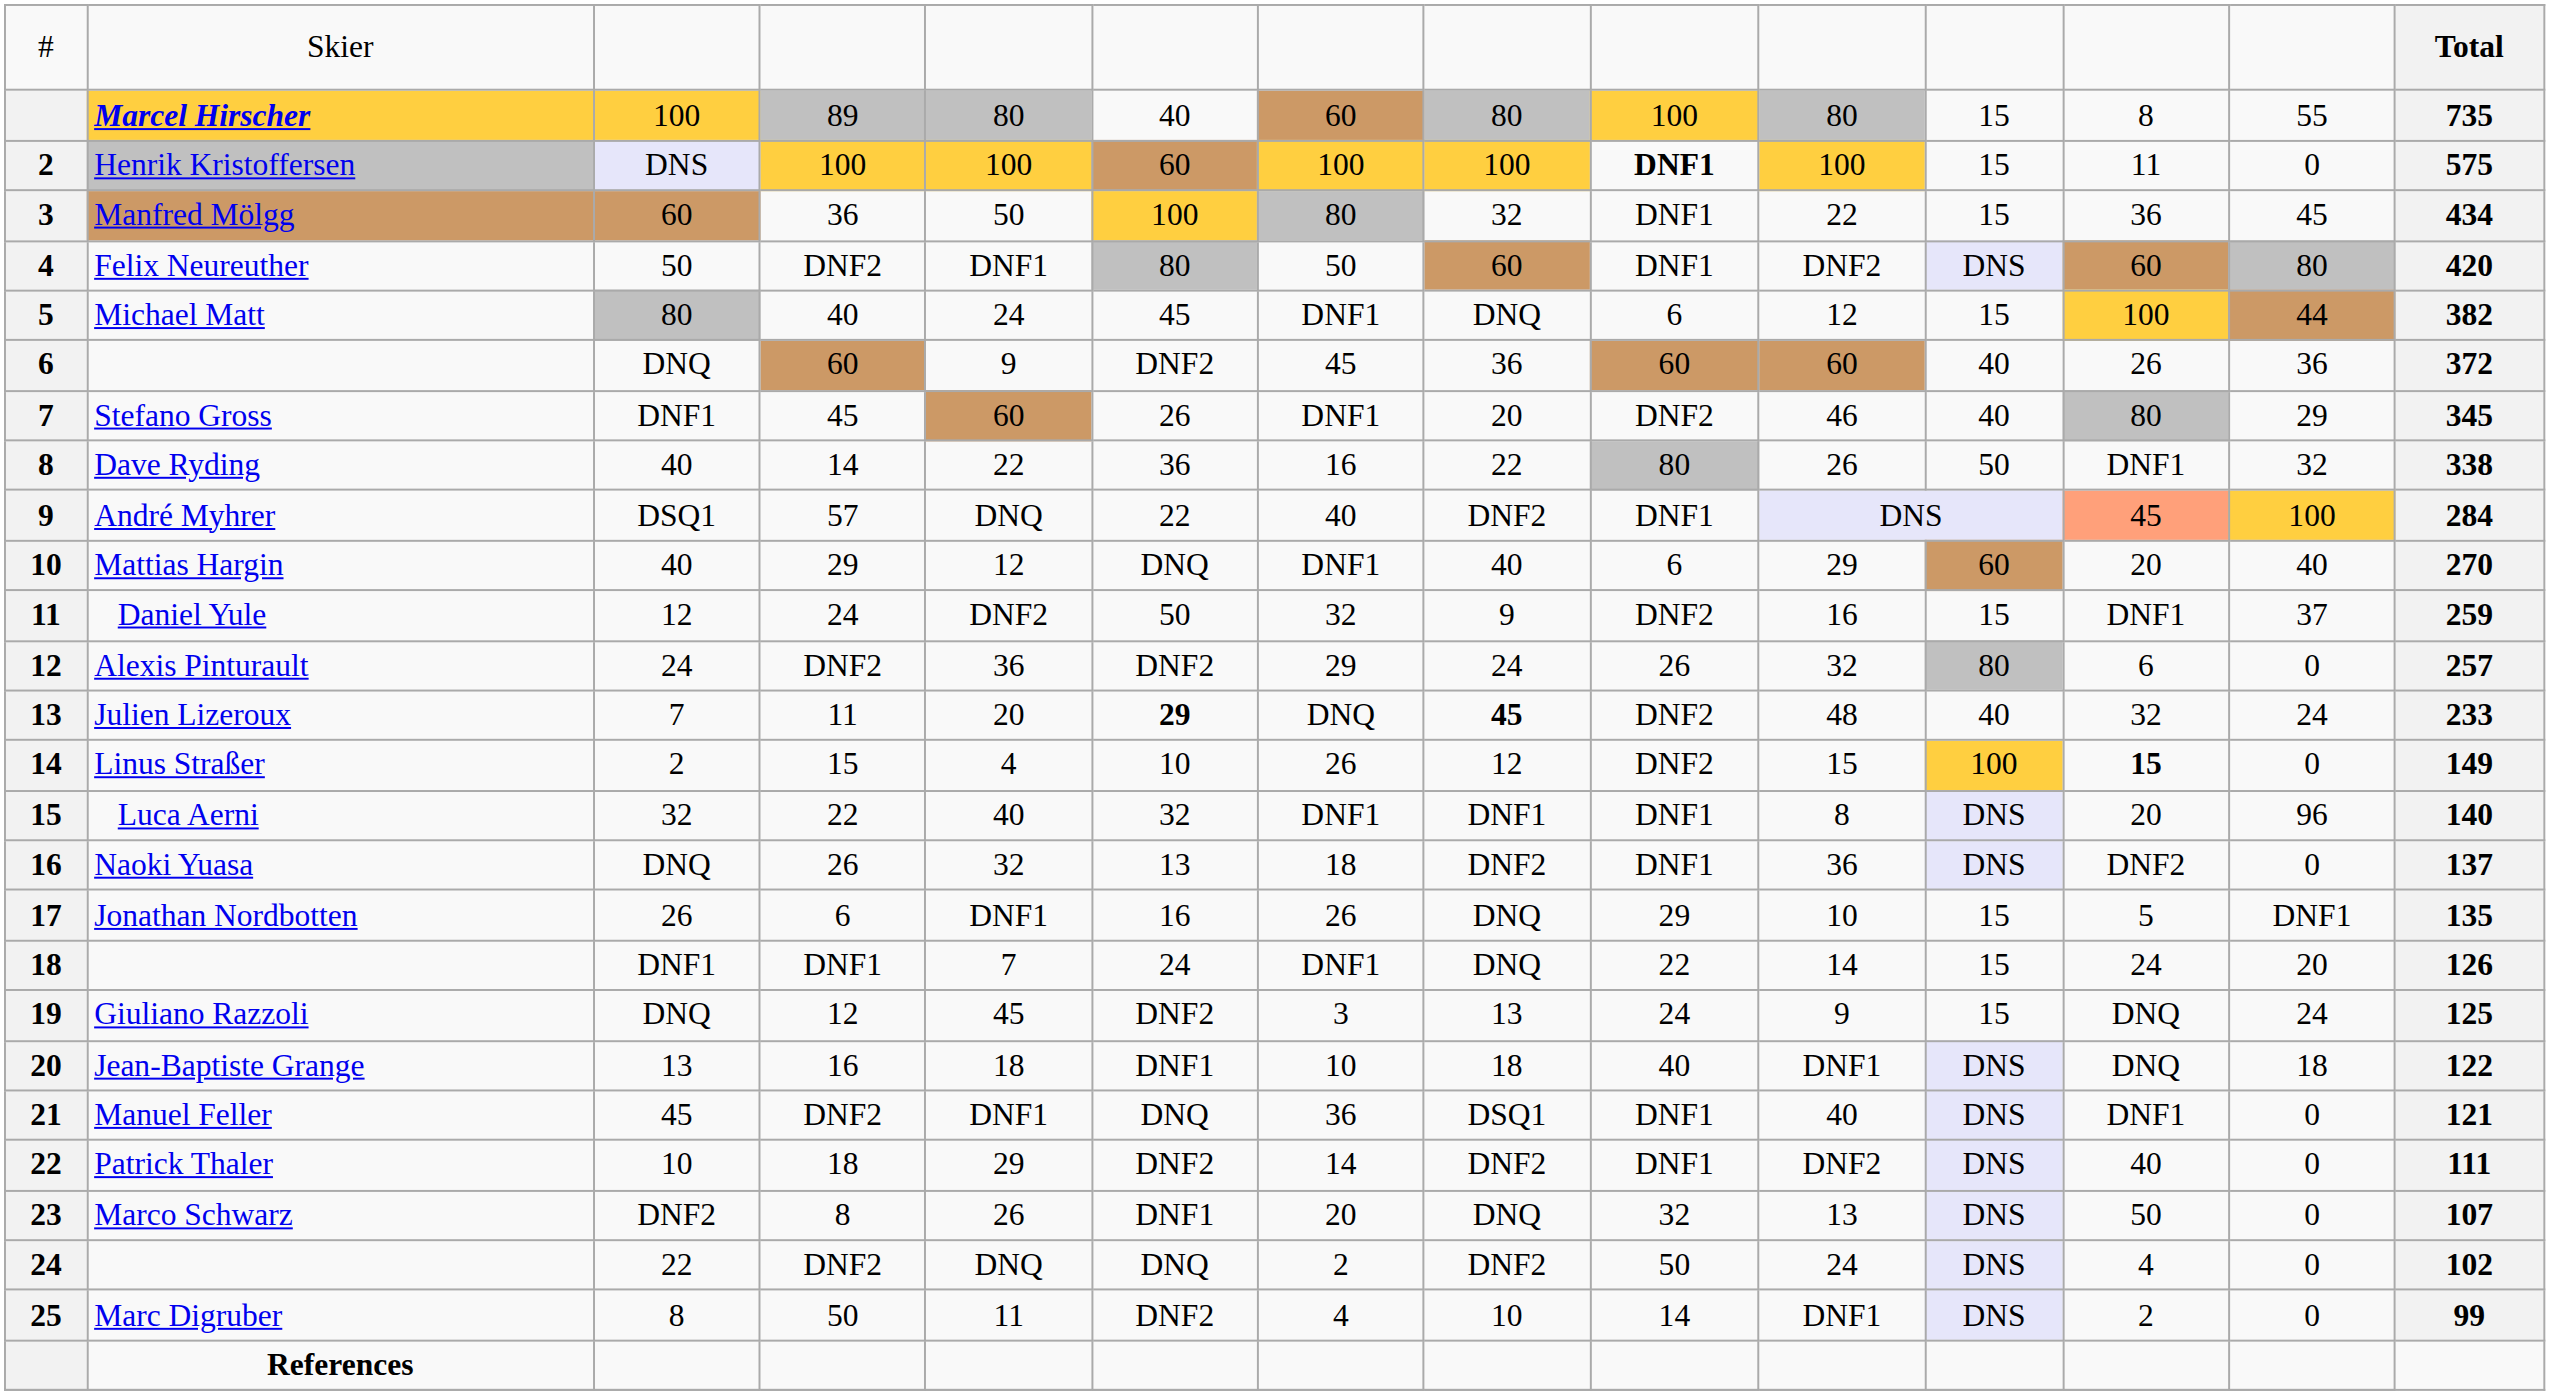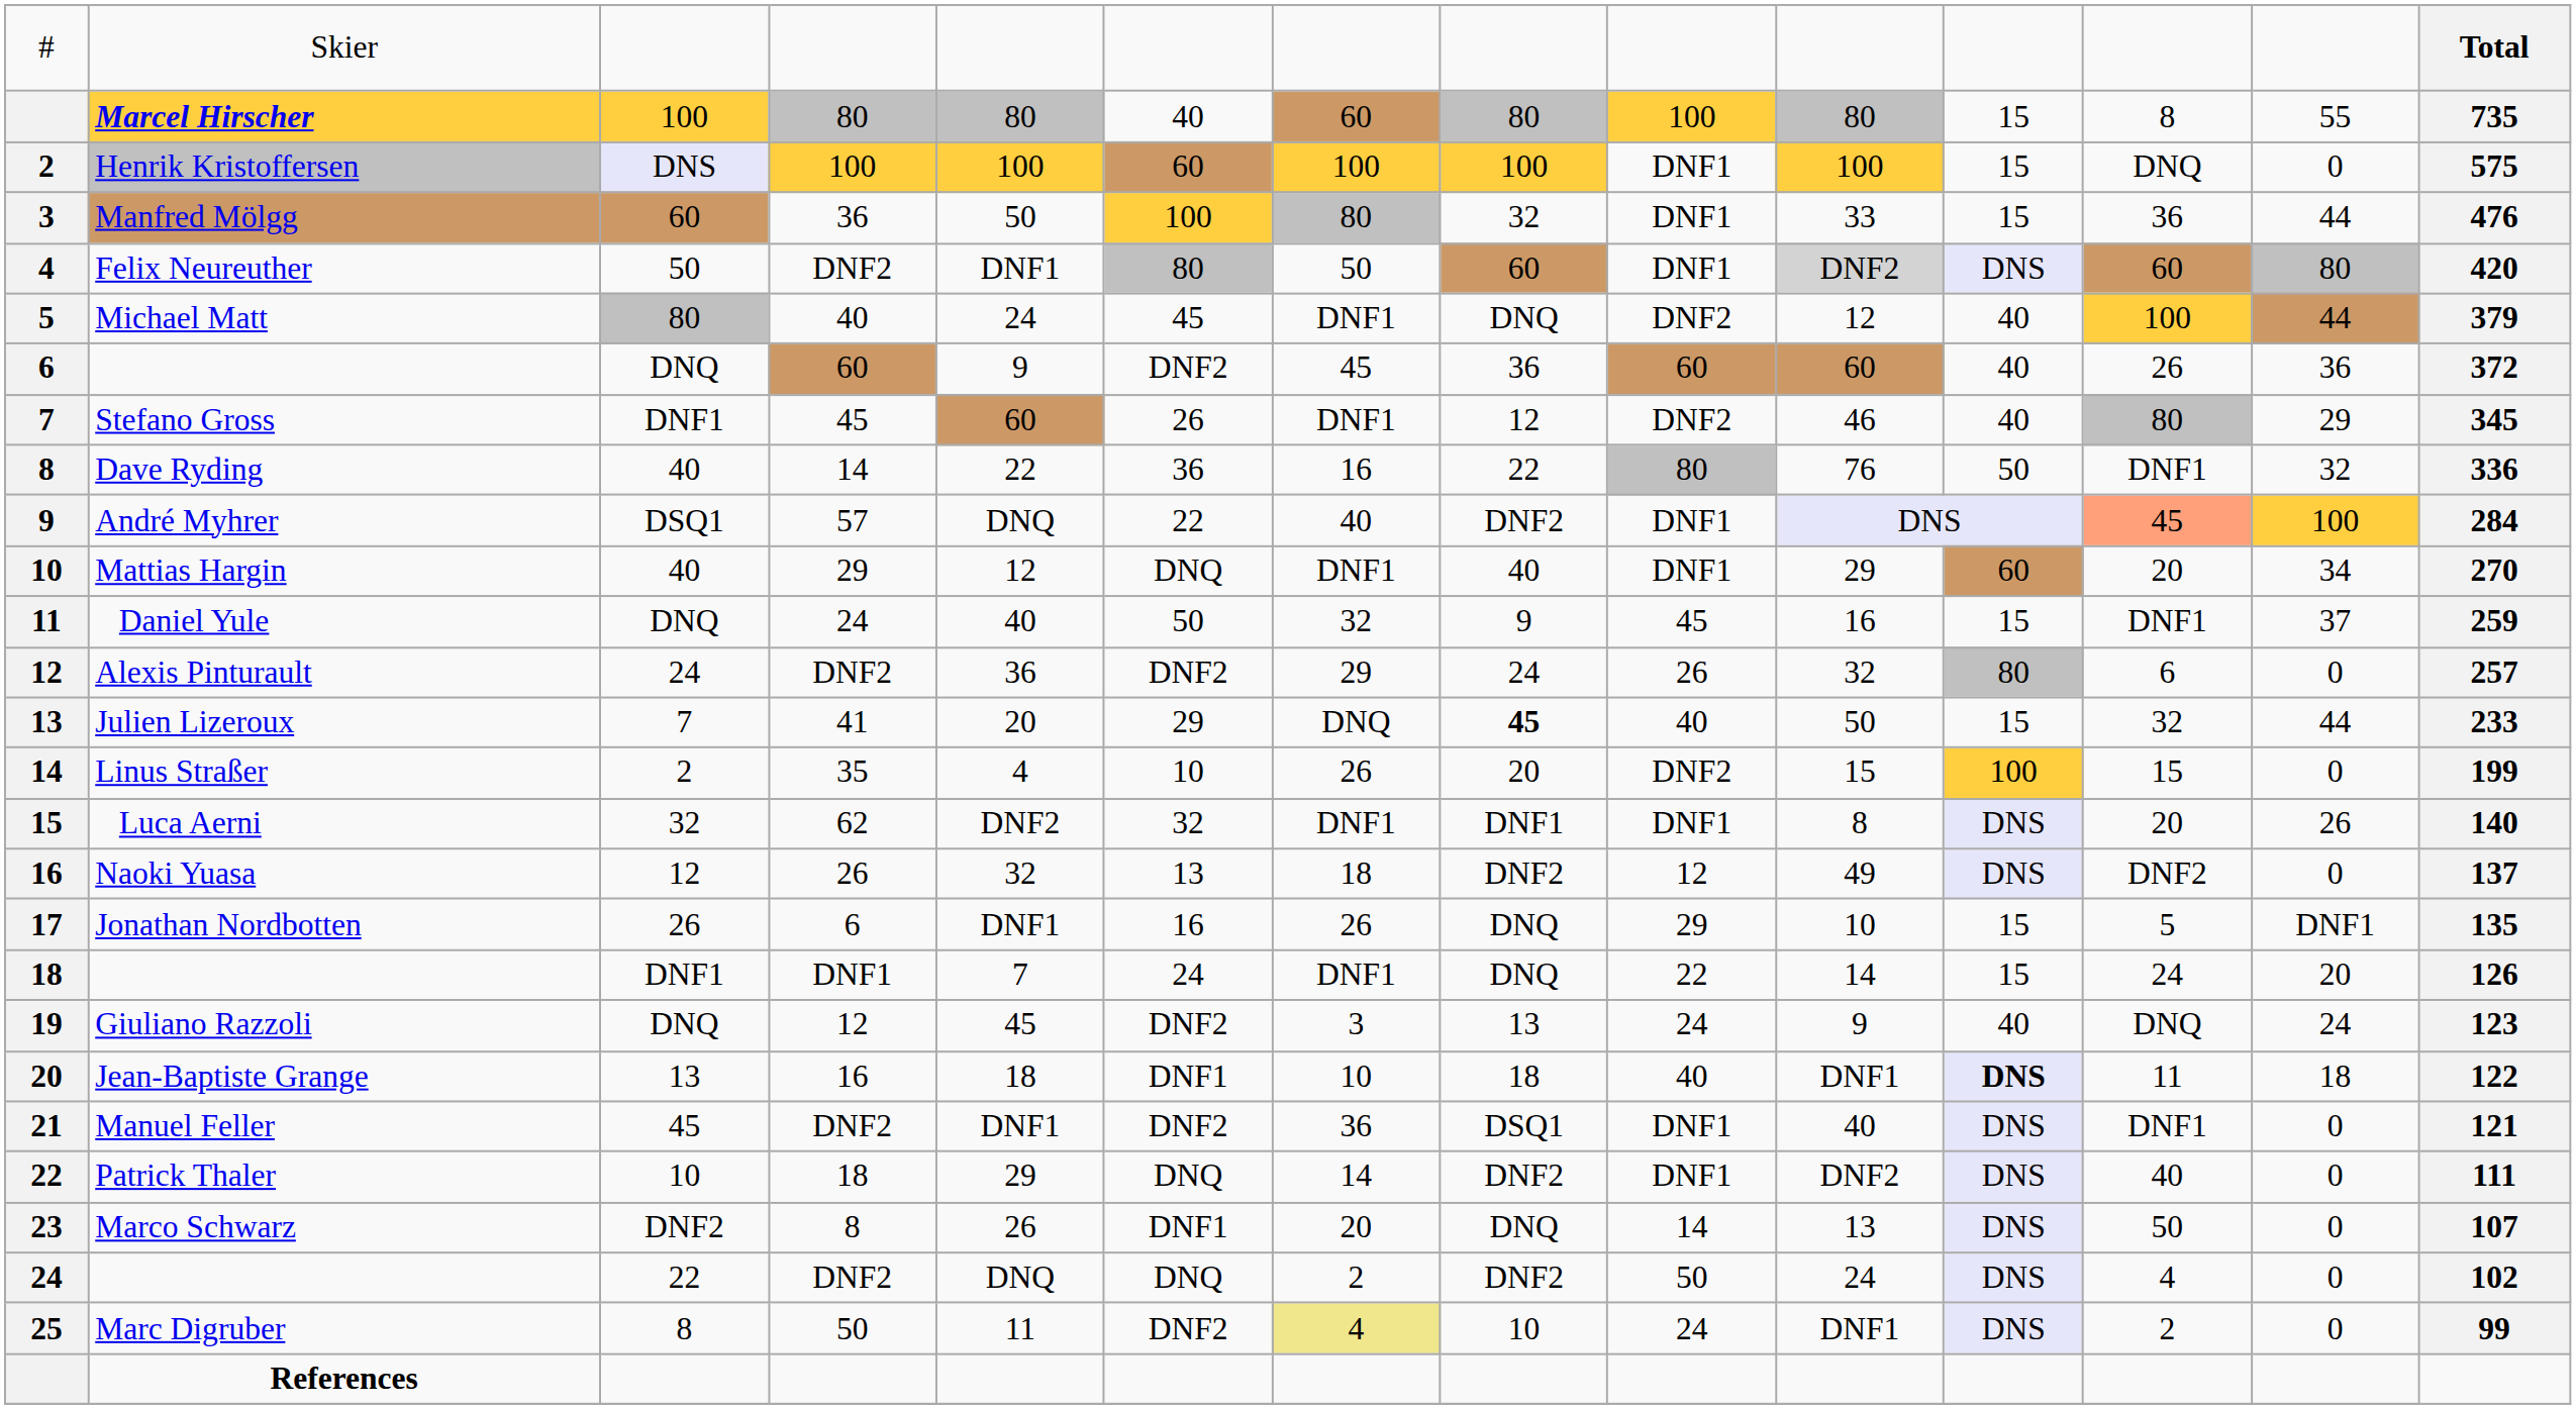 <table class="wikitable" width=65% style="font-size:100%; text-align:center;">
 <tr>
 <td>#</td>
 <td>Skier</td>
 <td><br> </td>
 <td><br> </td>
 <td><br> </td>
 <td><br> </td>
 <td><br>   </td>
 <td><br>   </td>
 <td><br> </td>
 <td><br> </td>
 <td><br> </td>
 <td><br> </td>
 <td><br> </td>
 <th>Total</th>
 </tr>
 <tr>
 <th></th>
 <td align=left bgcolor=ffcf40> <strong><em><a href='#'>Marcel Hirscher</a></em></strong></td>
 <td bgcolor=ffcf40>100</td>
-<td bgcolor=c0c0c0>89</td>
+<td bgcolor=c0c0c0>80</td>
 <td bgcolor=c0c0c0>80</td>
 <td>40</td>
 <td bgcolor=cc9966>60</td>
 <td bgcolor=c0c0c0>80</td>
 <td bgcolor=ffcf40>100</td>
 <td bgcolor=c0c0c0>80</td>
 <td>15</td>
 <td>8</td>
 <td>55</td>
 <th>735</th>
 </tr>
 <tr>
 <th>2</th>
 <td align=left bgcolor=c0c0c0> <a href='#'>Henrik Kristoffersen</a></td>
 <td bgcolor=lavender>DNS</td>
 <td bgcolor=ffcf40>100</td>
 <td bgcolor=ffcf40>100</td>
 <td bgcolor=cc9966>60</td>
 <td bgcolor=ffcf40>100</td>
 <td bgcolor=ffcf40>100</td>
-<td><strong>DNF1</strong></td>
+<td>DNF1</td>
 <td bgcolor=ffcf40>100</td>
 <td>15</td>
-<td>11</td>
+<td>DNQ</td>
 <td>0</td>
 <th>575</th>
 </tr>
 <tr>
 <th>3</th>
 <td align=left bgcolor=cc9966> <a href='#'>Manfred Mölgg</a></td>
 <td bgcolor=cc9966>60</td>
 <td>36</td>
 <td>50</td>
 <td bgcolor=ffcf40>100</td>
 <td bgcolor=c0c0c0>80</td>
 <td>32</td>
 <td>DNF1</td>
-<td>22</td>
+<td>33</td>
 <td>15</td>
 <td>36</td>
-<td>45</td>
-<th>434</th>
+<td>44</td>
+<th>476</th>
 </tr>
 <tr>
 <th>4</th>
 <td align=left> <a href='#'>Felix Neureuther</a></td>
 <td>50</td>
 <td>DNF2</td>
 <td>DNF1</td>
 <td bgcolor=c0c0c0>80</td>
 <td>50</td>
 <td bgcolor=cc9966>60</td>
 <td>DNF1</td>
-<td>DNF2</td>
+<td style="background: lightgrey;">DNF2</td>
 <td bgcolor=lavender>DNS</td>
 <td bgcolor=cc9966>60</td>
 <td bgcolor=c0c0c0>80</td>
 <th>420</th>
 </tr>
 <tr>
 <th>5</th>
 <td align=left> <a href='#'>Michael Matt</a></td>
 <td bgcolor=c0c0c0>80</td>
 <td>40</td>
 <td>24</td>
 <td>45</td>
 <td>DNF1</td>
 <td>DNQ</td>
-<td>6</td>
+<td>DNF2</td>
 <td>12</td>
-<td>15</td>
+<td>40</td>
 <td bgcolor=ffcf40>100</td>
 <td bgcolor=cc9966>44</td>
-<th>382</th>
+<th>379</th>
 </tr>
 <tr>
 <th>6</th>
 <td align=left></td>
 <td>DNQ</td>
 <td bgcolor=cc9966>60</td>
 <td>9</td>
 <td>DNF2</td>
 <td>45</td>
 <td>36</td>
 <td bgcolor=cc9966>60</td>
 <td bgcolor=cc9966>60</td>
 <td>40</td>
 <td>26</td>
 <td>36</td>
 <th>372</th>
 </tr>
 <tr>
 <th>7</th>
 <td align=left> <a href='#'>Stefano Gross</a></td>
 <td>DNF1</td>
 <td>45</td>
 <td bgcolor=cc9966>60</td>
 <td>26</td>
 <td>DNF1</td>
-<td>20</td>
+<td>12</td>
 <td>DNF2</td>
 <td>46</td>
 <td>40</td>
 <td bgcolor=c0c0c0>80</td>
 <td>29</td>
 <th>345</th>
 </tr>
 <tr>
 <th>8</th>
 <td align=left> <a href='#'>Dave Ryding</a></td>
 <td>40</td>
 <td>14</td>
 <td>22</td>
 <td>36</td>
 <td>16</td>
 <td>22</td>
 <td bgcolor=c0c0c0>80</td>
-<td>26</td>
+<td>76</td>
 <td>50</td>
 <td>DNF1</td>
 <td>32</td>
-<th>338</th>
+<th>336</th>
 </tr>
 <tr>
 <th>9</th>
 <td align=left> <a href='#'>André Myhrer</a></td>
 <td>DSQ1</td>
 <td>57</td>
 <td>DNQ</td>
 <td>22</td>
 <td>40</td>
 <td>DNF2</td>
 <td>DNF1</td>
 <td colspan=2 bgcolor=lavender>DNS</td>
 <td style="background: lightsalmon;">45</td>
 <td bgcolor=ffcf40>100</td>
 <th>284</th>
 </tr>
 <tr>
 <th>10</th>
 <td align=left> <a href='#'>Mattias Hargin</a></td>
 <td>40</td>
 <td>29</td>
 <td>12</td>
 <td>DNQ</td>
 <td>DNF1</td>
 <td>40</td>
-<td>6</td>
+<td>DNF1</td>
 <td>29</td>
 <td bgcolor=cc9966>60</td>
 <td>20</td>
-<td>40</td>
+<td>34</td>
 <th>270</th>
 </tr>
 <tr>
 <th>11</th>
 <td align=left>   <a href='#'>Daniel Yule</a></td>
-<td>12</td>
+<td>DNQ</td>
 <td>24</td>
-<td>DNF2</td>
+<td>40</td>
 <td>50</td>
 <td>32</td>
 <td>9</td>
-<td>DNF2</td>
+<td>45</td>
 <td>16</td>
 <td>15</td>
 <td>DNF1</td>
 <td>37</td>
 <th>259</th>
 </tr>
 <tr>
 <th>12</th>
 <td align=left> <a href='#'>Alexis Pinturault</a></td>
 <td>24</td>
 <td>DNF2</td>
 <td>36</td>
 <td>DNF2</td>
 <td>29</td>
 <td>24</td>
 <td>26</td>
 <td>32</td>
 <td bgcolor=c0c0c0>80</td>
 <td>6</td>
 <td>0</td>
 <th>257</th>
 </tr>
 <tr>
 <th>13</th>
 <td align=left> <a href='#'>Julien Lizeroux</a></td>
 <td>7</td>
-<td>11</td>
+<td>41</td>
 <td>20</td>
-<td><strong>29</strong></td>
+<td>29</td>
 <td>DNQ</td>
 <td><strong>45</strong></td>
-<td>DNF2</td>
-<td>48</td>
 <td>40</td>
+<td>50</td>
+<td>15</td>
 <td>32</td>
-<td>24</td>
+<td>44</td>
 <th>233</th>
 </tr>
 <tr>
 <th>14</th>
 <td align=left> <a href='#'>Linus Straßer</a></td>
 <td>2</td>
-<td>15</td>
+<td>35</td>
 <td>4</td>
 <td>10</td>
 <td>26</td>
-<td>12</td>
+<td>20</td>
 <td>DNF2</td>
 <td>15</td>
 <td bgcolor=ffcf40>100</td>
-<td><strong>15</strong></td>
+<td>15</td>
 <td>0</td>
-<th>149</th>
+<th>199</th>
 </tr>
 <tr>
 <th>15</th>
 <td align=left>   <a href='#'>Luca Aerni</a></td>
 <td>32</td>
-<td>22</td>
-<td>40</td>
+<td>62</td>
+<td>DNF2</td>
 <td>32</td>
 <td>DNF1</td>
 <td>DNF1</td>
 <td>DNF1</td>
 <td>8</td>
 <td bgcolor=lavender>DNS</td>
 <td>20</td>
-<td>96</td>
+<td>26</td>
 <th>140</th>
 </tr>
 <tr>
 <th>16</th>
 <td align=left> <a href='#'>Naoki Yuasa</a></td>
-<td>DNQ</td>
+<td>12</td>
 <td>26</td>
 <td>32</td>
 <td>13</td>
 <td>18</td>
 <td>DNF2</td>
-<td>DNF1</td>
-<td>36</td>
+<td>12</td>
+<td>49</td>
 <td bgcolor=lavender>DNS</td>
 <td>DNF2</td>
 <td>0</td>
 <th>137</th>
 </tr>
 <tr>
 <th>17</th>
 <td align=left> <a href='#'>Jonathan Nordbotten</a></td>
 <td>26</td>
 <td>6</td>
 <td>DNF1</td>
 <td>16</td>
 <td>26</td>
 <td>DNQ</td>
 <td>29</td>
 <td>10</td>
 <td>15</td>
 <td>5</td>
 <td>DNF1</td>
 <th>135</th>
 </tr>
 <tr>
 <th>18</th>
 <td align=left></td>
 <td>DNF1</td>
 <td>DNF1</td>
 <td>7</td>
 <td>24</td>
 <td>DNF1</td>
 <td>DNQ</td>
 <td>22</td>
 <td>14</td>
 <td>15</td>
 <td>24</td>
 <td>20</td>
 <th>126</th>
 </tr>
 <tr>
 <th>19</th>
 <td align=left> <a href='#'>Giuliano Razzoli</a></td>
 <td>DNQ</td>
 <td>12</td>
 <td>45</td>
 <td>DNF2</td>
 <td>3</td>
 <td>13</td>
 <td>24</td>
 <td>9</td>
-<td>15</td>
+<td>40</td>
 <td>DNQ</td>
 <td>24</td>
-<th>125</th>
+<th>123</th>
 </tr>
 <tr>
 <th>20</th>
 <td align=left> <a href='#'>Jean-Baptiste Grange</a></td>
 <td>13</td>
 <td>16</td>
 <td>18</td>
 <td>DNF1</td>
 <td>10</td>
 <td>18</td>
 <td>40</td>
 <td>DNF1</td>
-<td bgcolor=lavender>DNS</td>
-<td>DNQ</td>
+<td bgcolor=lavender><strong>DNS</strong></td>
+<td>11</td>
 <td>18</td>
 <th>122</th>
 </tr>
 <tr>
 <th>21</th>
 <td align=left> <a href='#'>Manuel Feller</a></td>
 <td>45</td>
 <td>DNF2</td>
 <td>DNF1</td>
-<td>DNQ</td>
+<td>DNF2</td>
 <td>36</td>
 <td>DSQ1</td>
 <td>DNF1</td>
 <td>40</td>
 <td bgcolor=lavender>DNS</td>
 <td>DNF1</td>
 <td>0</td>
 <th>121</th>
 </tr>
 <tr>
 <th>22</th>
 <td align=left> <a href='#'>Patrick Thaler</a></td>
 <td>10</td>
 <td>18</td>
 <td>29</td>
-<td>DNF2</td>
+<td>DNQ</td>
 <td>14</td>
 <td>DNF2</td>
 <td>DNF1</td>
 <td>DNF2</td>
 <td bgcolor=lavender>DNS</td>
 <td>40</td>
 <td>0</td>
 <th>111</th>
 </tr>
 <tr>
 <th>23</th>
 <td align=left> <a href='#'>Marco Schwarz</a></td>
 <td>DNF2</td>
 <td>8</td>
 <td>26</td>
 <td>DNF1</td>
 <td>20</td>
 <td>DNQ</td>
-<td>32</td>
+<td>14</td>
 <td>13</td>
 <td bgcolor=lavender>DNS</td>
 <td>50</td>
 <td>0</td>
 <th>107</th>
 </tr>
 <tr>
 <th>24</th>
 <td align=left></td>
 <td>22</td>
 <td>DNF2</td>
 <td>DNQ</td>
 <td>DNQ</td>
 <td>2</td>
 <td>DNF2</td>
 <td>50</td>
 <td>24</td>
 <td bgcolor=lavender>DNS</td>
 <td>4</td>
 <td>0</td>
 <th>102</th>
 </tr>
 <tr>
 <th>25</th>
 <td align=left> <a href='#'>Marc Digruber</a></td>
 <td>8</td>
 <td>50</td>
 <td>11</td>
 <td>DNF2</td>
-<td>4</td>
+<td style="background: khaki;">4</td>
 <td>10</td>
-<td>14</td>
+<td>24</td>
 <td>DNF1</td>
 <td bgcolor=lavender>DNS</td>
 <td>2</td>
 <td>0</td>
 <th>99</th>
 </tr>
 <tr>
 <th></th>
 <td align=center><strong>References</strong></td>
 <td></td>
 <td></td>
 <td></td>
 <td></td>
 <td></td>
 <td></td>
 <td></td>
 <td></td>
 <td></td>
 <td></td>
 <td></td>
 </tr>
 <tr>
 </tr>
 </table>
